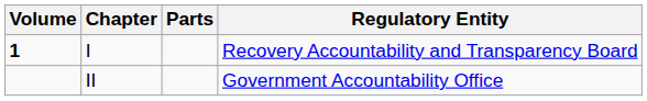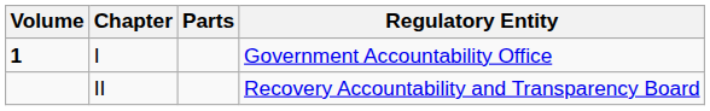 <table class="wikitable">
 <tr>
 <th>Volume</th>
 <th>Chapter</th>
 <th>Parts</th>
 <th>Regulatory Entity</th>
 </tr>
 <tr>
 <td><strong>1</strong></td>
 <td>I</td>
 <td></td>
-<td><a href='#'>Recovery Accountability and Transparency Board</a></td>
+<td><a href='#'>Government Accountability Office</a></td>
 </tr>
 <tr>
 <td></td>
 <td>II</td>
 <td></td>
-<td><a href='#'>Government Accountability Office</a></td>
+<td><a href='#'>Recovery Accountability and Transparency Board</a></td>
 </tr>
 </table>
